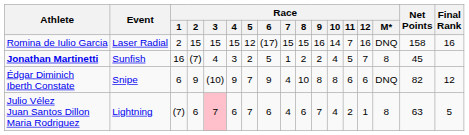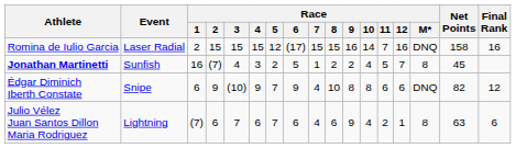 <table class="wikitable" style="font-size:90%">
 <tr>
 <th rowspan=2>Athlete</th>
 <th rowspan=2>Event</th>
 <th colspan=13>Race</th>
 <th rowspan=2>Net<br>Points</th>
 <th rowspan=2>Final<br>Rank</th>
 </tr>
 <tr style="font-size:95%">
 <th>1</th>
 <th>2</th>
 <th>3</th>
 <th>4</th>
 <th>5</th>
 <th>6</th>
 <th>7</th>
 <th>8</th>
 <th>9</th>
 <th>10</th>
 <th>11</th>
 <th>12</th>
 <th>M*</th>
 </tr>
 <tr align=center>
 <td align=left><a href='#'>Romina de Iulio Garcia</a></td>
 <td align=left><a href='#'>Laser Radial</a></td>
 <td>2</td>
 <td>15</td>
 <td>15</td>
 <td>15</td>
 <td>12</td>
 <td>(17)</td>
 <td>15</td>
 <td>15</td>
 <td>16</td>
 <td>14</td>
 <td>7</td>
 <td>16</td>
 <td>DNQ</td>
 <td>158</td>
 <td>16</td>
 </tr>
 <tr align=center>
 <td align=left><strong><a href='#'>Jonathan Martinetti</a></strong></td>
 <td align=left><a href='#'>Sunfish</a></td>
 <td>16</td>
 <td>(7)</td>
 <td>4</td>
 <td>3</td>
 <td>2</td>
 <td>5</td>
 <td>1</td>
 <td>2</td>
 <td>2</td>
 <td>4</td>
 <td>5</td>
 <td>7</td>
 <td>8</td>
 <td>45</td>
 <td></td>
 </tr>
 <tr align=center>
 <td align=left><a href='#'>Édgar Diminich</a><br><a href='#'>Iberth Constate</a></td>
 <td align=left><a href='#'>Snipe</a></td>
 <td>6</td>
 <td>9</td>
 <td>(10)</td>
 <td>9</td>
 <td>7</td>
 <td>9</td>
 <td>4</td>
 <td>10</td>
 <td>8</td>
 <td>8</td>
 <td>6</td>
 <td>6</td>
 <td>DNQ</td>
 <td>82</td>
 <td>12</td>
 </tr>
 <tr align=center>
 <td align=left><a href='#'>Julio Vélez</a><br><a href='#'>Juan Santos Dillon</a><br><a href='#'>Maria Rodriguez</a></td>
 <td align=left><a href='#'>Lightning</a></td>
 <td>(7)</td>
 <td>6</td>
-<td style="background: pink;">7</td>
+<td>7</td>
 <td>6</td>
 <td>7</td>
 <td>6</td>
 <td>4</td>
 <td>6</td>
-<td>7</td>
+<td>9</td>
 <td>4</td>
 <td>2</td>
 <td>1</td>
 <td>8</td>
 <td>63</td>
-<td>5</td>
+<td>6</td>
 </tr>
 </table>
